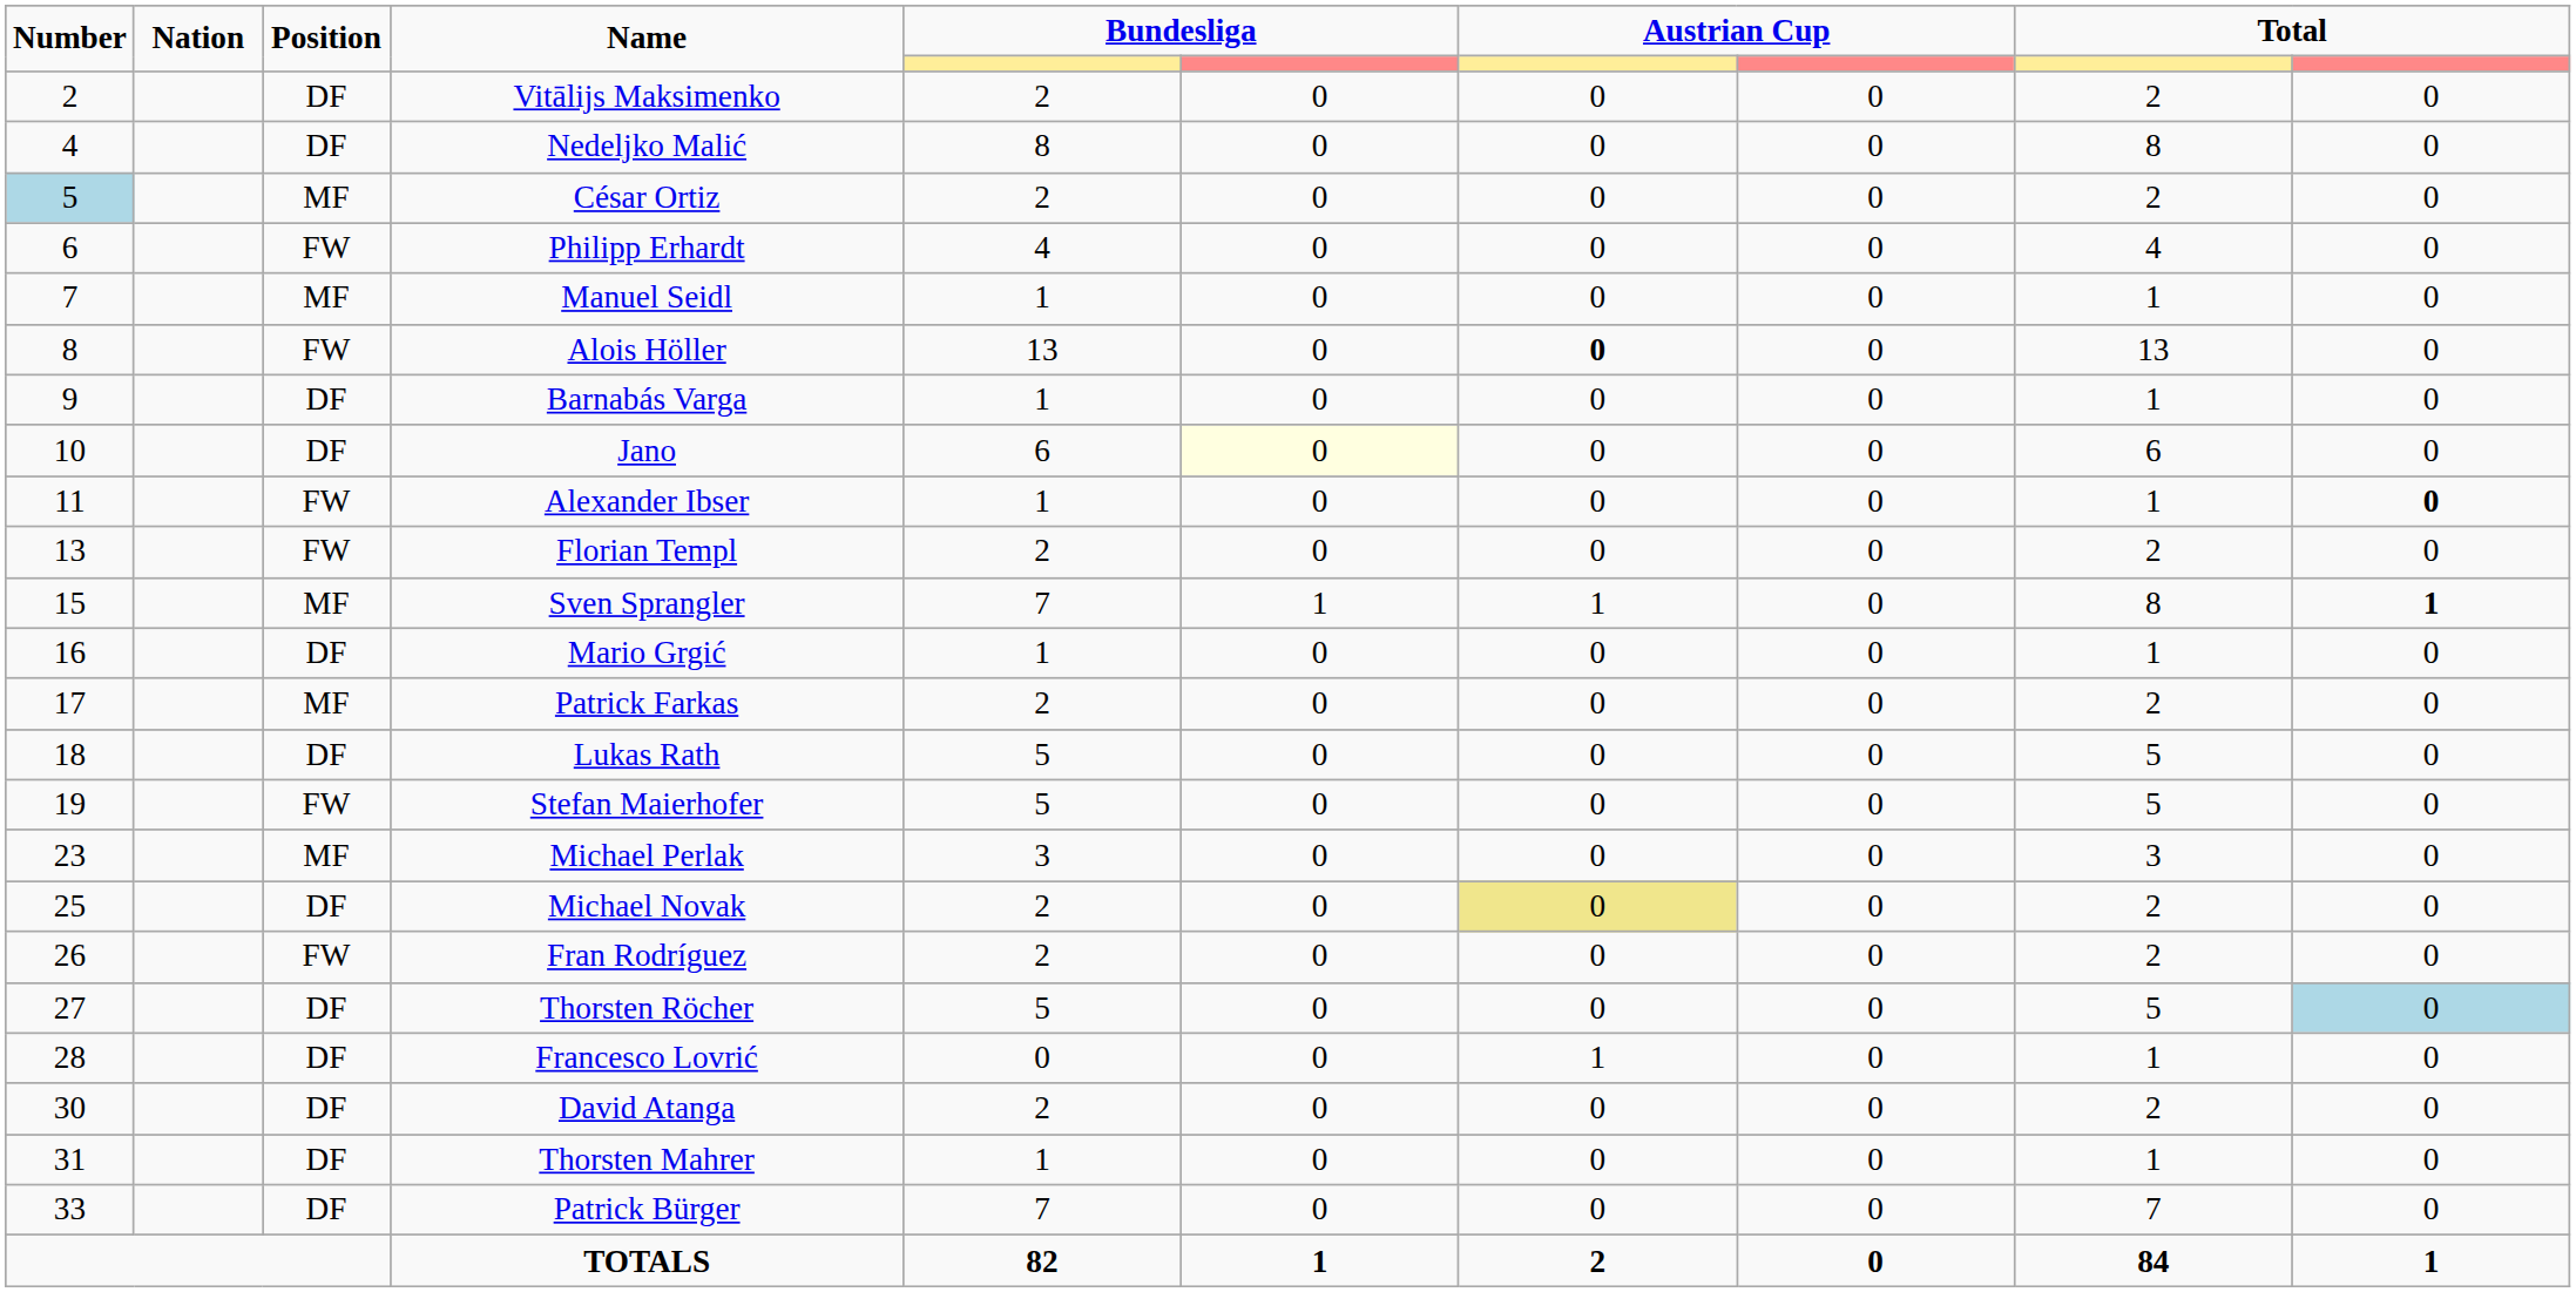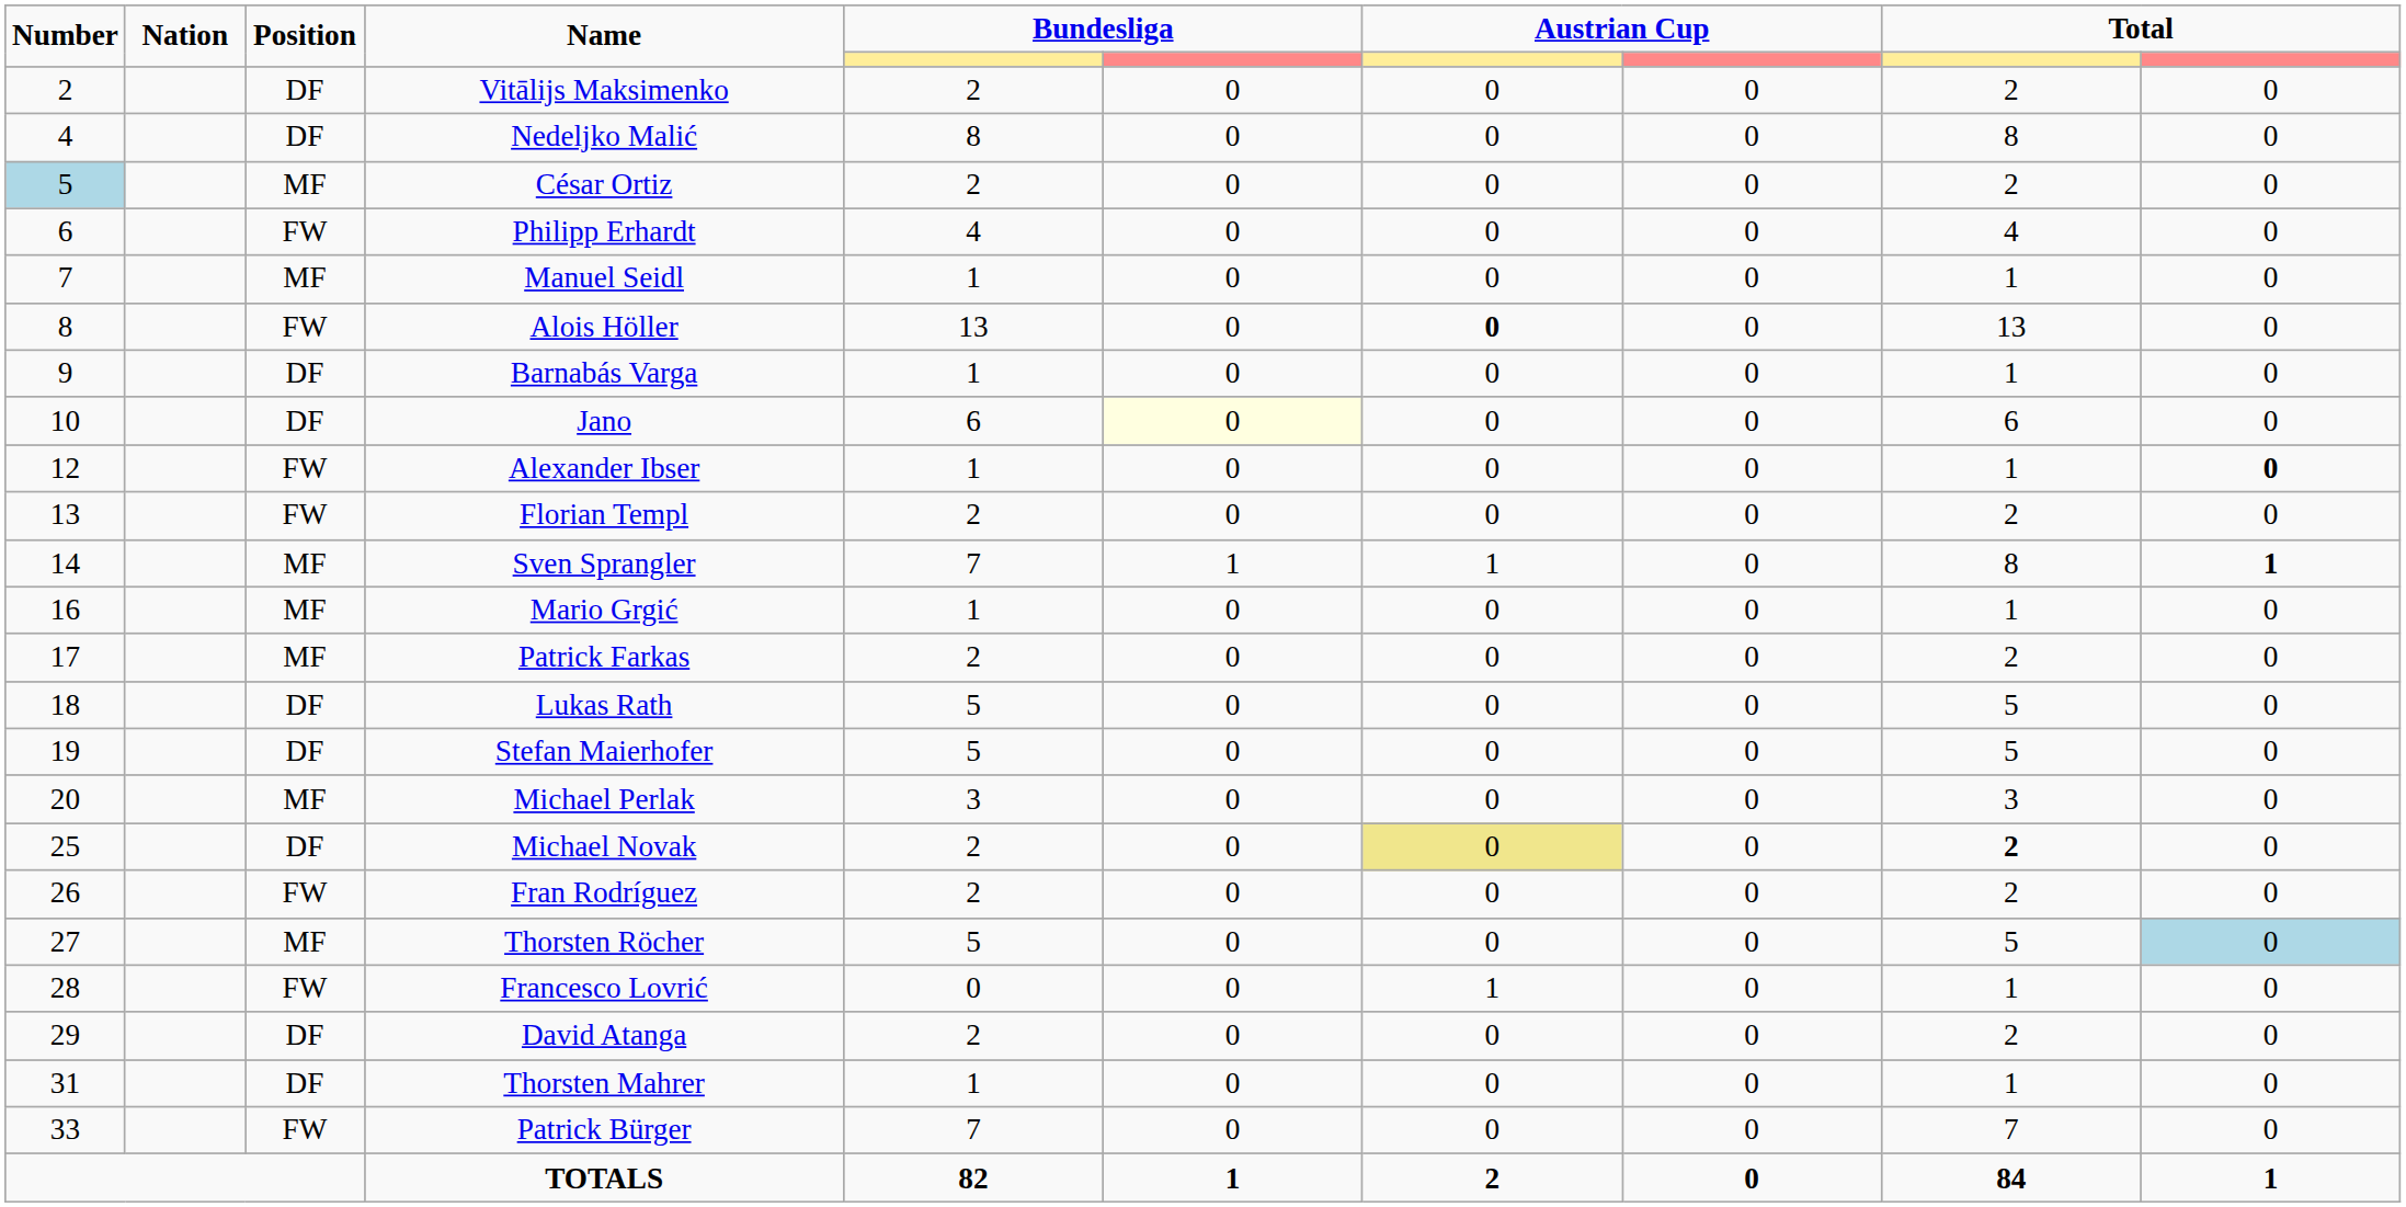 <table class="wikitable" style="text-align:center;">
 <tr>
 <td rowspan="2"  style="width:5%; text-align:center;"><strong>Number</strong></td>
 <td rowspan="2"  style="width:5%; text-align:center;"><strong>Nation</strong></td>
 <td rowspan="2"  style="width:5%; text-align:center;"><strong>Position</strong></td>
 <td rowspan="2"  style="width:20%; text-align:center;"><strong>Name</strong></td>
 <td colspan="2" style="text-align:center;"><strong><a href='#'>Bundesliga</a></strong></td>
 <td colspan="2" style="text-align:center;"><strong><a href='#'>Austrian Cup</a></strong></td>
 <td colspan="2" style="text-align:center;"><strong>Total</strong></td>
 </tr>
 <tr>
 <th style="width:60px; background:#fe9;"></th>
 <th style="width:60px; background:#ff8888;"></th>
 <th style="width:60px; background:#fe9;"></th>
 <th style="width:60px; background:#ff8888;"></th>
 <th style="width:60px; background:#fe9;"></th>
 <th style="width:60px; background:#ff8888;"></th>
 </tr>
 <tr>
 <td>2</td>
 <td></td>
 <td>DF</td>
 <td><a href='#'>Vitālijs Maksimenko</a></td>
 <td>2</td>
 <td>0</td>
 <td>0</td>
 <td>0</td>
 <td>2</td>
 <td>0</td>
 </tr>
 <tr>
 <td>4</td>
 <td></td>
 <td>DF</td>
 <td><a href='#'>Nedeljko Malić</a></td>
 <td>8</td>
 <td>0</td>
 <td>0</td>
 <td>0</td>
 <td>8</td>
 <td>0</td>
 </tr>
 <tr>
 <td style="background: lightblue;">5</td>
 <td></td>
 <td>MF</td>
 <td><a href='#'>César Ortiz</a></td>
 <td>2</td>
 <td>0</td>
 <td>0</td>
 <td>0</td>
 <td>2</td>
 <td>0</td>
 </tr>
 <tr>
 <td>6</td>
 <td></td>
 <td>FW</td>
 <td><a href='#'>Philipp Erhardt</a></td>
 <td>4</td>
 <td>0</td>
 <td>0</td>
 <td>0</td>
 <td>4</td>
 <td>0</td>
 </tr>
 <tr>
 <td>7</td>
 <td></td>
 <td>MF</td>
 <td><a href='#'>Manuel Seidl</a></td>
 <td>1</td>
 <td>0</td>
 <td>0</td>
 <td>0</td>
 <td>1</td>
 <td>0</td>
 </tr>
 <tr>
 <td>8</td>
 <td></td>
 <td>FW</td>
 <td><a href='#'>Alois Höller</a></td>
 <td>13</td>
 <td>0</td>
 <td><strong>0</strong></td>
 <td>0</td>
 <td>13</td>
 <td>0</td>
 </tr>
 <tr>
 <td>9</td>
 <td></td>
 <td>DF</td>
 <td><a href='#'>Barnabás Varga</a></td>
 <td>1</td>
 <td>0</td>
 <td>0</td>
 <td>0</td>
 <td>1</td>
 <td>0</td>
 </tr>
 <tr>
 <td>10</td>
 <td></td>
 <td>DF</td>
 <td><a href='#'>Jano</a></td>
 <td>6</td>
 <td style="background: lightyellow;">0</td>
 <td>0</td>
 <td>0</td>
 <td>6</td>
 <td>0</td>
 </tr>
 <tr>
-<td>11</td>
+<td>12</td>
 <td></td>
 <td>FW</td>
 <td><a href='#'>Alexander Ibser</a></td>
 <td>1</td>
 <td>0</td>
 <td>0</td>
 <td>0</td>
 <td>1</td>
 <td><strong>0</strong></td>
 </tr>
 <tr>
 <td>13</td>
 <td></td>
 <td>FW</td>
 <td><a href='#'>Florian Templ</a></td>
 <td>2</td>
 <td>0</td>
 <td>0</td>
 <td>0</td>
 <td>2</td>
 <td>0</td>
 </tr>
 <tr>
-<td>15</td>
+<td>14</td>
 <td></td>
 <td>MF</td>
 <td><a href='#'>Sven Sprangler</a></td>
 <td>7</td>
 <td>1</td>
 <td>1</td>
 <td>0</td>
 <td>8</td>
 <td><strong>1</strong></td>
 </tr>
 <tr>
 <td>16</td>
 <td></td>
-<td>DF</td>
+<td>MF</td>
 <td><a href='#'>Mario Grgić</a></td>
 <td>1</td>
 <td>0</td>
 <td>0</td>
 <td>0</td>
 <td>1</td>
 <td>0</td>
 </tr>
 <tr>
 <td>17</td>
 <td></td>
 <td>MF</td>
 <td><a href='#'>Patrick Farkas</a></td>
 <td>2</td>
 <td>0</td>
 <td>0</td>
 <td>0</td>
 <td>2</td>
 <td>0</td>
 </tr>
 <tr>
 <td>18</td>
 <td></td>
 <td>DF</td>
 <td><a href='#'>Lukas Rath</a></td>
 <td>5</td>
 <td>0</td>
 <td>0</td>
 <td>0</td>
 <td>5</td>
 <td>0</td>
 </tr>
 <tr>
 <td>19</td>
 <td></td>
-<td>FW</td>
+<td>DF</td>
 <td><a href='#'>Stefan Maierhofer</a></td>
 <td>5</td>
 <td>0</td>
 <td>0</td>
 <td>0</td>
 <td>5</td>
 <td>0</td>
 </tr>
 <tr>
-<td>23</td>
+<td>20</td>
 <td></td>
 <td>MF</td>
 <td><a href='#'>Michael Perlak</a></td>
 <td>3</td>
 <td>0</td>
 <td>0</td>
 <td>0</td>
 <td>3</td>
 <td>0</td>
 </tr>
 <tr>
 <td>25</td>
 <td></td>
 <td>DF</td>
 <td><a href='#'>Michael Novak</a></td>
 <td>2</td>
 <td>0</td>
 <td style="background: khaki;">0</td>
 <td>0</td>
-<td>2</td>
+<td><strong>2</strong></td>
 <td>0</td>
 </tr>
 <tr>
 <td>26</td>
 <td></td>
 <td>FW</td>
 <td><a href='#'>Fran Rodríguez</a></td>
 <td>2</td>
 <td>0</td>
 <td>0</td>
 <td>0</td>
 <td>2</td>
 <td>0</td>
 </tr>
 <tr>
 <td>27</td>
 <td></td>
-<td>DF</td>
+<td>MF</td>
 <td><a href='#'>Thorsten Röcher</a></td>
 <td>5</td>
 <td>0</td>
 <td>0</td>
 <td>0</td>
 <td>5</td>
 <td style="background: lightblue;">0</td>
 </tr>
 <tr>
 <td>28</td>
 <td></td>
-<td>DF</td>
+<td>FW</td>
 <td><a href='#'>Francesco Lovrić</a></td>
 <td>0</td>
 <td>0</td>
 <td>1</td>
 <td>0</td>
 <td>1</td>
 <td>0</td>
 </tr>
 <tr>
-<td>30</td>
+<td>29</td>
 <td></td>
 <td>DF</td>
 <td><a href='#'>David Atanga</a></td>
 <td>2</td>
 <td>0</td>
 <td>0</td>
 <td>0</td>
 <td>2</td>
 <td>0</td>
 </tr>
 <tr>
 <td>31</td>
 <td></td>
 <td>DF</td>
 <td><a href='#'>Thorsten Mahrer</a></td>
 <td>1</td>
 <td>0</td>
 <td>0</td>
 <td>0</td>
 <td>1</td>
 <td>0</td>
 </tr>
 <tr>
 <td>33</td>
 <td></td>
-<td>DF</td>
+<td>FW</td>
 <td><a href='#'>Patrick Bürger</a></td>
 <td>7</td>
 <td>0</td>
 <td>0</td>
 <td>0</td>
 <td>7</td>
 <td>0</td>
 </tr>
 <tr>
 <td colspan="3"></td>
 <td><strong>TOTALS</strong></td>
 <td><strong>82</strong></td>
 <td><strong>1</strong></td>
 <td><strong>2</strong></td>
 <td><strong>0</strong></td>
 <td><strong>84</strong></td>
 <td><strong>1</strong></td>
 </tr>
 </table>
